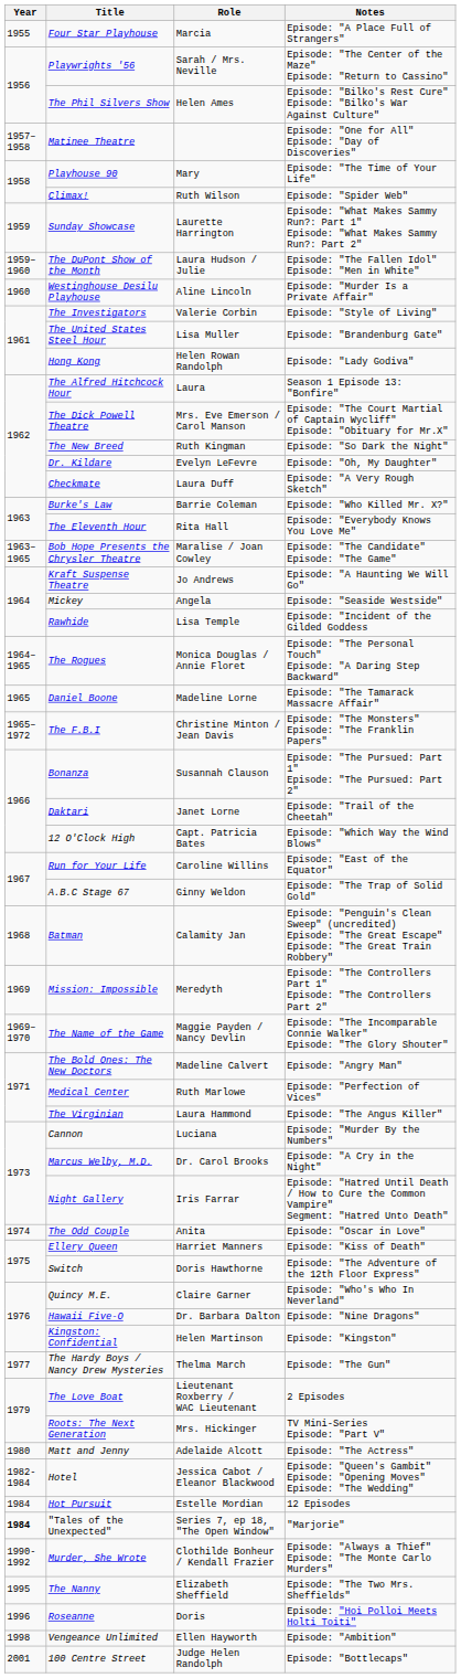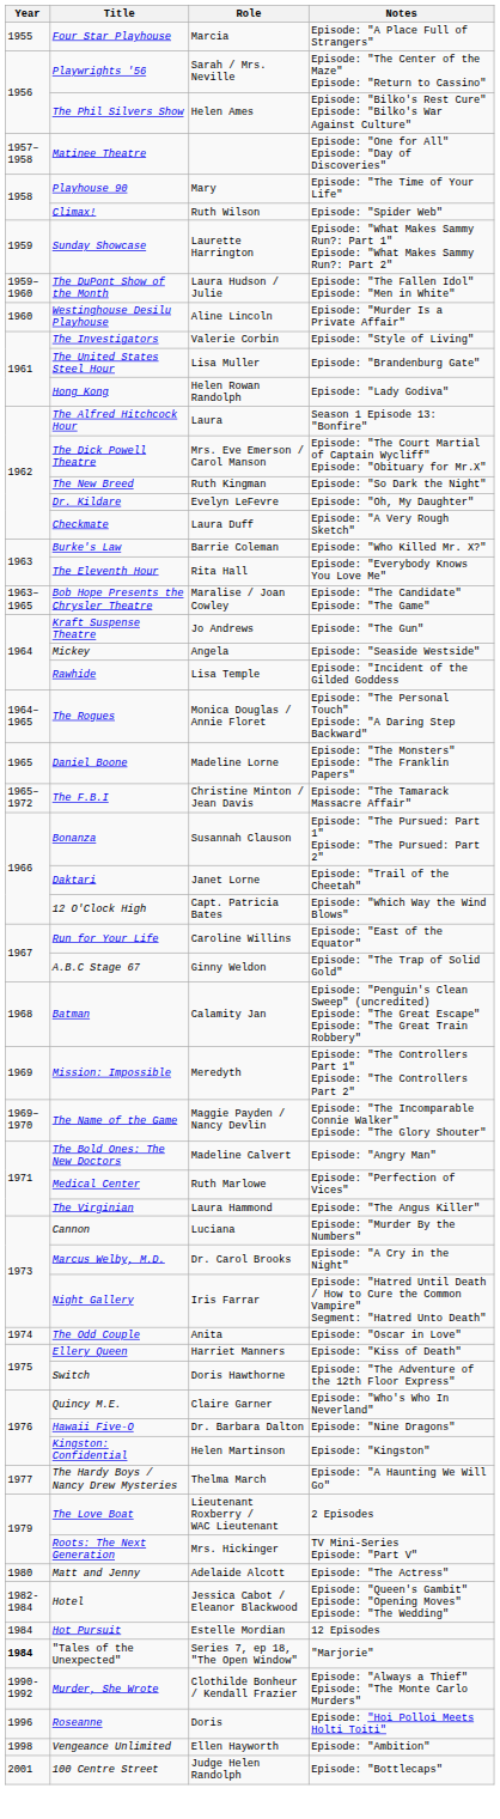 <table class="wikitable">
 <tr>
 <th>Year</th>
 <th>Title</th>
 <th>Role</th>
 <th>Notes</th>
 </tr>
 <tr>
 <td>1955</td>
 <td><em><a href='#'>Four Star Playhouse</a></em></td>
 <td>Marcia</td>
 <td>Episode: "A Place Full of Strangers"</td>
 </tr>
 <tr>
 <td rowspan="2">1956</td>
 <td><em><a href='#'>Playwrights '56</a></em></td>
 <td>Sarah / Mrs. Neville</td>
 <td>Episode: "The Center of the Maze"<br>Episode: "Return to Cassino"</td>
 </tr>
 <tr>
 <td><em><a href='#'>The Phil Silvers Show</a></em></td>
 <td>Helen Ames</td>
 <td>Episode: "Bilko's Rest Cure"<br>Episode: "Bilko's War Against Culture"</td>
 </tr>
 <tr>
 <td>1957–1958</td>
 <td><a href='#'><em>Matinee Theatre</em></a></td>
 <td></td>
 <td>Episode: "One for All"<br>Episode: "Day of Discoveries"</td>
 </tr>
 <tr>
 <td rowspan="2">1958</td>
 <td><em><a href='#'>Playhouse 90</a></em></td>
 <td>Mary</td>
 <td>Episode: "The Time of Your Life"</td>
 </tr>
 <tr>
 <td><em><a href='#'>Climax!</a></em></td>
 <td>Ruth Wilson</td>
 <td>Episode: "Spider Web"</td>
 </tr>
 <tr>
 <td>1959</td>
 <td><em><a href='#'>Sunday Showcase</a></em></td>
 <td>Laurette Harrington</td>
 <td>Episode: "What Makes Sammy Run?: Part 1"<br>Episode: "What Makes Sammy Run?: Part 2"</td>
 </tr>
 <tr>
 <td>1959–1960</td>
 <td><em><a href='#'>The DuPont Show of the Month</a></em></td>
 <td>Laura Hudson / Julie</td>
 <td>Episode: "The Fallen Idol"<br>Episode: "Men in White"</td>
 </tr>
 <tr>
 <td>1960</td>
 <td><em><a href='#'>Westinghouse Desilu Playhouse</a></em></td>
 <td>Aline Lincoln</td>
 <td>Episode: "Murder Is a Private Affair"</td>
 </tr>
 <tr>
 <td rowspan="3">1961</td>
 <td><a href='#'><em>The Investigators</em></a></td>
 <td>Valerie Corbin</td>
 <td>Episode: "Style of Living"</td>
 </tr>
 <tr>
 <td><em><a href='#'>The United States Steel Hour</a></em></td>
 <td>Lisa Muller</td>
 <td>Episode: "Brandenburg Gate"</td>
 </tr>
 <tr>
 <td><a href='#'><em>Hong Kong</em></a></td>
 <td>Helen Rowan Randolph</td>
 <td>Episode: "Lady Godiva"</td>
 </tr>
 <tr>
 <td rowspan="5">1962</td>
 <td><em><a href='#'>The Alfred Hitchcock Hour</a></em></td>
 <td>Laura</td>
 <td>Season 1 Episode 13: "Bonfire"</td>
 </tr>
 <tr>
 <td><em><a href='#'>The Dick Powell Theatre</a></em></td>
 <td>Mrs. Eve Emerson /<br>Carol Manson</td>
 <td>Episode: "The Court Martial of Captain Wycliff"<br>Episode: "Obituary for Mr.X"</td>
 </tr>
 <tr>
 <td><em><a href='#'>The New Breed</a></em></td>
 <td>Ruth Kingman</td>
 <td>Episode: "So Dark the Night"</td>
 </tr>
 <tr>
 <td><em><a href='#'>Dr. Kildare</a></em></td>
 <td>Evelyn LeFevre</td>
 <td>Episode: "Oh, My Daughter"</td>
 </tr>
 <tr>
 <td><em><a href='#'>Checkmate</a></em></td>
 <td>Laura Duff</td>
 <td>Episode: "A Very Rough Sketch"</td>
 </tr>
 <tr>
 <td rowspan="2">1963</td>
 <td><em><a href='#'>Burke's Law</a></em></td>
 <td>Barrie Coleman</td>
 <td>Episode: "Who Killed Mr. X?"</td>
 </tr>
 <tr>
 <td><em><a href='#'>The Eleventh Hour</a></em></td>
 <td>Rita Hall</td>
 <td>Episode: "Everybody Knows You Love Me"</td>
 </tr>
 <tr>
 <td>1963–1965</td>
 <td><em><a href='#'>Bob Hope Presents the Chrysler Theatre</a></em></td>
 <td>Maralise / Joan Cowley</td>
 <td>Episode: "The Candidate"<br>Episode: "The Game"</td>
 </tr>
 <tr>
 <td rowspan="3">1964</td>
 <td><em><a href='#'>Kraft Suspense Theatre</a></em></td>
 <td>Jo Andrews</td>
-<td>Episode: "A Haunting We Will Go"</td>
+<td>Episode: "The Gun"</td>
 </tr>
 <tr>
 <td><em>Mickey</em></td>
 <td>Angela</td>
 <td>Episode: "Seaside Westside"</td>
 </tr>
 <tr>
 <td><em><a href='#'>Rawhide</a></em></td>
 <td>Lisa Temple</td>
 <td>Episode: "Incident of the Gilded Goddess</td>
 </tr>
 <tr>
 <td>1964–1965</td>
 <td><em><a href='#'>The Rogues</a></em></td>
 <td>Monica Douglas / Annie Floret</td>
 <td>Episode: "The Personal Touch"<br>Episode: "A Daring Step Backward"</td>
 </tr>
 <tr>
 <td>1965</td>
 <td><em><a href='#'>Daniel Boone</a></em></td>
 <td>Madeline Lorne</td>
-<td>Episode: "The Tamarack Massacre Affair"</td>
+<td>Episode: "The Monsters"<br>Episode: "The Franklin Papers"</td>
 </tr>
 <tr>
 <td>1965–1972</td>
 <td><a href='#'><em>The F.B.I</em></a></td>
 <td>Christine Minton /<br>Jean Davis</td>
-<td>Episode: "The Monsters"<br>Episode: "The Franklin Papers"</td>
+<td>Episode: "The Tamarack Massacre Affair"</td>
 </tr>
 <tr>
 <td rowspan="3">1966</td>
 <td><em><a href='#'>Bonanza</a></em></td>
 <td>Susannah Clauson</td>
 <td>Episode: "The Pursued: Part 1"<br>Episode: "The Pursued: Part 2"</td>
 </tr>
 <tr>
 <td><em><a href='#'>Daktari</a></em></td>
 <td>Janet Lorne</td>
 <td>Episode: "Trail of the Cheetah"</td>
 </tr>
 <tr>
 <td><em>12 O'Clock High</em></td>
 <td>Capt. Patricia Bates</td>
 <td>Episode: "Which Way the Wind Blows"</td>
 </tr>
 <tr>
 <td rowspan="2">1967</td>
 <td><em><a href='#'>Run for Your Life</a></em></td>
 <td>Caroline Willins</td>
 <td>Episode: "East of the Equator"</td>
 </tr>
 <tr>
 <td><em>A.B.C Stage 67</em></td>
 <td>Ginny Weldon</td>
 <td>Episode: "The Trap of Solid Gold"</td>
 </tr>
 <tr>
 <td>1968</td>
 <td><em><a href='#'>Batman</a></em></td>
 <td>Calamity Jan</td>
 <td>Episode: "Penguin's Clean Sweep" (uncredited)<br>Episode: "The Great Escape"<br>Episode: "The Great Train Robbery"</td>
 </tr>
 <tr>
 <td>1969</td>
 <td><em><a href='#'>Mission: Impossible</a></em></td>
 <td>Meredyth</td>
 <td>Episode: "The Controllers Part 1"<br>Episode: "The Controllers Part 2"</td>
 </tr>
 <tr>
 <td>1969–1970</td>
 <td><em><a href='#'>The Name of the Game</a></em></td>
 <td>Maggie Payden / Nancy Devlin</td>
 <td>Episode: "The Incomparable Connie Walker"<br>Episode: "The Glory Shouter"</td>
 </tr>
 <tr>
 <td rowspan="3">1971</td>
 <td><em><a href='#'>The Bold Ones: The New Doctors</a></em></td>
 <td>Madeline Calvert</td>
 <td>Episode: "Angry Man"</td>
 </tr>
 <tr>
 <td><em><a href='#'>Medical Center</a></em></td>
 <td>Ruth Marlowe</td>
 <td>Episode: "Perfection of Vices"</td>
 </tr>
 <tr>
 <td><em><a href='#'>The Virginian</a></em></td>
 <td>Laura Hammond</td>
 <td>Episode: "The Angus Killer"</td>
 </tr>
 <tr>
 <td rowspan="3">1973</td>
 <td><em>Cannon</em></td>
 <td>Luciana</td>
 <td>Episode: "Murder By the Numbers"</td>
 </tr>
 <tr>
 <td><em><a href='#'>Marcus Welby, M.D.</a></em></td>
 <td>Dr. Carol Brooks</td>
 <td>Episode: "A Cry in the Night"</td>
 </tr>
 <tr>
 <td><em><a href='#'>Night Gallery</a></em></td>
 <td>Iris Farrar</td>
 <td>Episode: "Hatred Until Death / How to Cure the Common Vampire"<br>Segment: "Hatred Unto Death"</td>
 </tr>
 <tr>
 <td>1974</td>
 <td><a href='#'><em>The Odd Couple</em></a></td>
 <td>Anita</td>
 <td>Episode: "Oscar in Love"</td>
 </tr>
 <tr>
 <td rowspan="2">1975</td>
 <td><a href='#'><em>Ellery Queen</em></a></td>
 <td>Harriet Manners</td>
 <td>Episode: "Kiss of Death"</td>
 </tr>
 <tr>
 <td><em>Switch</em></td>
 <td>Doris Hawthorne</td>
 <td>Episode: "The Adventure of the 12th Floor Express"</td>
 </tr>
 <tr>
 <td rowspan="3">1976</td>
 <td><em>Quincy M.E.</em></td>
 <td>Claire Garner</td>
 <td>Episode: "Who's Who In Neverland"</td>
 </tr>
 <tr>
 <td><em><a href='#'>Hawaii Five-O</a></em></td>
 <td>Dr. Barbara Dalton</td>
 <td>Episode: "Nine Dragons"</td>
 </tr>
 <tr>
 <td><em><a href='#'>Kingston: Confidential</a></em></td>
 <td>Helen Martinson</td>
 <td>Episode: "Kingston"</td>
 </tr>
 <tr>
 <td>1977</td>
 <td><em>The Hardy Boys / Nancy Drew Mysteries</em></td>
 <td>Thelma March</td>
-<td>Episode: "The Gun"</td>
+<td>Episode: "A Haunting We Will Go"</td>
 </tr>
 <tr>
 <td rowspan="2">1979</td>
 <td><em><a href='#'>The Love Boat</a></em></td>
 <td>Lieutenant Roxberry /<br>WAC Lieutenant</td>
 <td>2 Episodes</td>
 </tr>
 <tr>
 <td><em><a href='#'>Roots: The Next Generation</a></em></td>
 <td>Mrs. Hickinger</td>
 <td>TV Mini-Series<br>Episode: "Part V"</td>
 </tr>
 <tr>
 <td>1980</td>
 <td><em>Matt and Jenny</em></td>
 <td>Adelaide Alcott</td>
 <td>Episode: "The Actress"</td>
 </tr>
 <tr>
 <td>1982-<br>1984</td>
 <td><em>Hotel</em></td>
 <td>Jessica Cabot / Eleanor Blackwood</td>
 <td>Episode: "Queen's Gambit"<br>Episode: "Opening Moves"<br>Episode: "The Wedding"</td>
 </tr>
 <tr>
 <td>1984</td>
 <td><a href='#'><em>Hot Pursuit</em></a></td>
 <td>Estelle Mordian</td>
 <td>12 Episodes</td>
 </tr>
 <tr>
 <td><strong>1984</strong></td>
 <td>"Tales of the Unexpected"</td>
 <td>Series 7, ep 18, "The Open Window"</td>
 <td>"Marjorie"</td>
 </tr>
 <tr>
 <td>1990-<br>1992</td>
 <td><em><a href='#'>Murder, She Wrote</a></em></td>
 <td>Clothilde Bonheur / Kendall Frazier</td>
 <td>Episode: "Always a Thief"<br>Episode: "The Monte Carlo Murders"</td>
 </tr>
 <tr>
-<td>1995</td>
-<td><em><a href='#'>The Nanny</a></em></td>
-<td>Elizabeth Sheffield</td>
-<td>Episode: "The Two Mrs. Sheffields"</td>
-</tr>
-<tr>
 <td>1996</td>
 <td><em><a href='#'>Roseanne</a></em></td>
 <td>Doris</td>
 <td>Episode: <a href='#'>"Hoi Polloi Meets Holti Toiti"</a></td>
 </tr>
 <tr>
 <td>1998</td>
 <td><em>Vengeance Unlimited</em></td>
 <td>Ellen Hayworth</td>
 <td>Episode: "Ambition"</td>
 </tr>
 <tr>
 <td>2001</td>
 <td><em>100 Centre Street</em></td>
 <td>Judge Helen Randolph</td>
 <td>Episode: "Bottlecaps"</td>
 </tr>
 </table>
